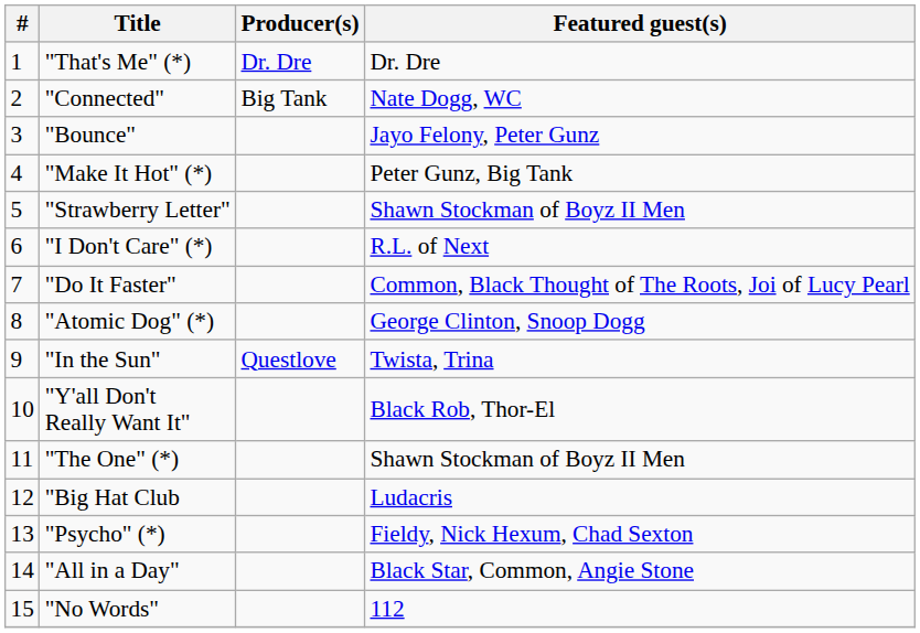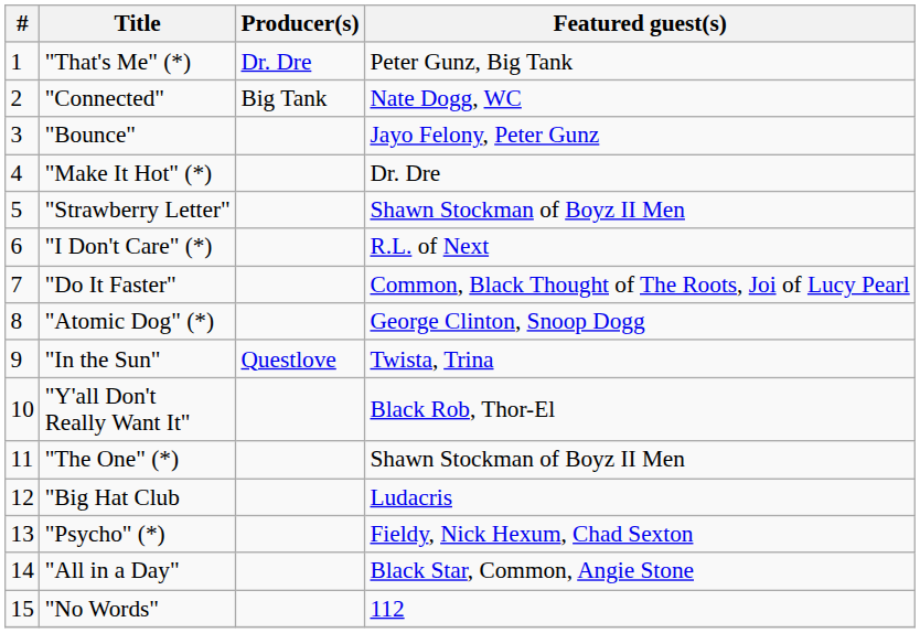 <table class="wikitable">
 <tr>
 <th align="center">#</th>
 <th align="center">Title</th>
 <th align="center">Producer(s)</th>
 <th align="center">Featured guest(s)</th>
 </tr>
 <tr>
 <td>1</td>
 <td>"That's Me" (*)</td>
 <td><a href='#'>Dr. Dre</a></td>
-<td>Dr. Dre</td>
+<td>Peter Gunz, Big Tank</td>
 </tr>
 <tr>
 <td>2</td>
 <td>"Connected"</td>
 <td>Big Tank</td>
 <td><a href='#'>Nate Dogg</a>, <a href='#'>WC</a></td>
 </tr>
 <tr>
 <td>3</td>
 <td>"Bounce"</td>
 <td></td>
 <td><a href='#'>Jayo Felony</a>, <a href='#'>Peter Gunz</a></td>
 </tr>
 <tr>
 <td>4</td>
 <td>"Make It Hot" (*)</td>
 <td></td>
-<td>Peter Gunz, Big Tank</td>
+<td>Dr. Dre</td>
 </tr>
 <tr>
 <td>5</td>
 <td>"Strawberry Letter"</td>
 <td></td>
 <td><a href='#'>Shawn Stockman</a> of <a href='#'>Boyz II Men</a></td>
 </tr>
 <tr>
 <td>6</td>
 <td>"I Don't Care" (*)</td>
 <td></td>
 <td><a href='#'>R.L.</a> of <a href='#'>Next</a></td>
 </tr>
 <tr>
 <td>7</td>
 <td>"Do It Faster"</td>
 <td></td>
 <td><a href='#'>Common</a>, <a href='#'>Black Thought</a> of <a href='#'>The Roots</a>, <a href='#'>Joi</a> of <a href='#'>Lucy Pearl</a></td>
 </tr>
 <tr>
 <td>8</td>
 <td>"Atomic Dog" (*)</td>
 <td></td>
 <td><a href='#'>George Clinton</a>, <a href='#'>Snoop Dogg</a></td>
 </tr>
 <tr>
 <td>9</td>
 <td>"In the Sun"</td>
 <td><a href='#'>Questlove</a></td>
 <td><a href='#'>Twista</a>, <a href='#'>Trina</a></td>
 </tr>
 <tr>
 <td>10</td>
 <td>"Y'all Don't<br>Really Want It"</td>
 <td></td>
 <td><a href='#'>Black Rob</a>, Thor-El</td>
 </tr>
 <tr>
 <td>11</td>
 <td>"The One" (*)</td>
 <td></td>
 <td>Shawn Stockman of Boyz II Men</td>
 </tr>
 <tr>
 <td>12</td>
 <td>"Big Hat Club</td>
 <td></td>
 <td><a href='#'>Ludacris</a></td>
 </tr>
 <tr>
 <td>13</td>
 <td>"Psycho" (*)</td>
 <td></td>
 <td><a href='#'>Fieldy</a>, <a href='#'>Nick Hexum</a>, <a href='#'>Chad Sexton</a></td>
 </tr>
 <tr>
 <td>14</td>
 <td>"All in a Day"</td>
 <td></td>
 <td><a href='#'>Black Star</a>, Common, <a href='#'>Angie Stone</a></td>
 </tr>
 <tr>
 <td>15</td>
 <td>"No Words"</td>
 <td></td>
 <td><a href='#'>112</a></td>
 </tr>
 <tr>
 </tr>
 </table>
